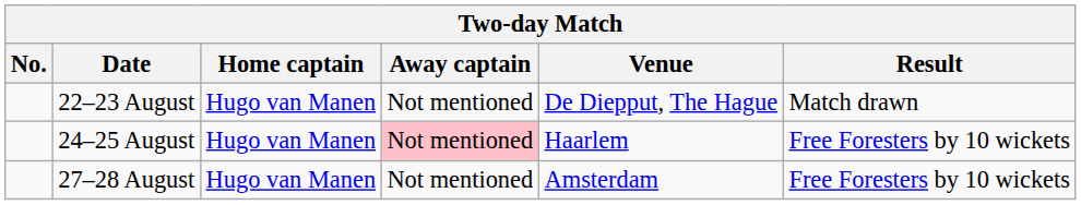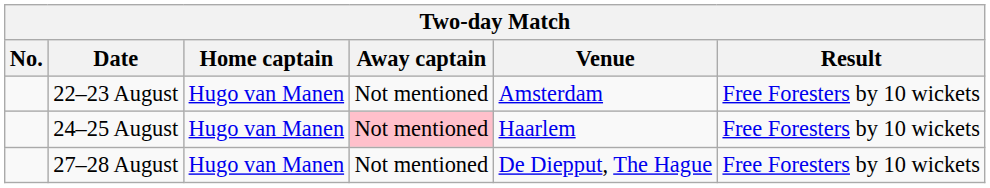 <table class="wikitable">
 <tr>
 <th colspan="9">Two-day Match</th>
 </tr>
 <tr>
 <th>No.</th>
 <th>Date</th>
 <th>Home captain</th>
 <th>Away captain</th>
 <th>Venue</th>
 <th>Result</th>
 </tr>
 <tr>
 <td></td>
 <td>22–23 August</td>
 <td><a href='#'>Hugo van Manen</a></td>
 <td>Not mentioned</td>
-<td><a href='#'>De Diepput</a>, <a href='#'>The Hague</a></td>
-<td>Match drawn</td>
+<td><a href='#'>Amsterdam</a></td>
+<td><a href='#'>Free Foresters</a> by 10 wickets</td>
 </tr>
 <tr>
 <td></td>
 <td>24–25 August</td>
 <td><a href='#'>Hugo van Manen</a></td>
 <td style="background: pink;">Not mentioned</td>
 <td><a href='#'>Haarlem</a></td>
 <td><a href='#'>Free Foresters</a> by 10 wickets</td>
 </tr>
 <tr>
 <td></td>
 <td>27–28 August</td>
 <td><a href='#'>Hugo van Manen</a></td>
 <td>Not mentioned</td>
-<td><a href='#'>Amsterdam</a></td>
+<td><a href='#'>De Diepput</a>, <a href='#'>The Hague</a></td>
 <td><a href='#'>Free Foresters</a> by 10 wickets</td>
 </tr>
 </table>
